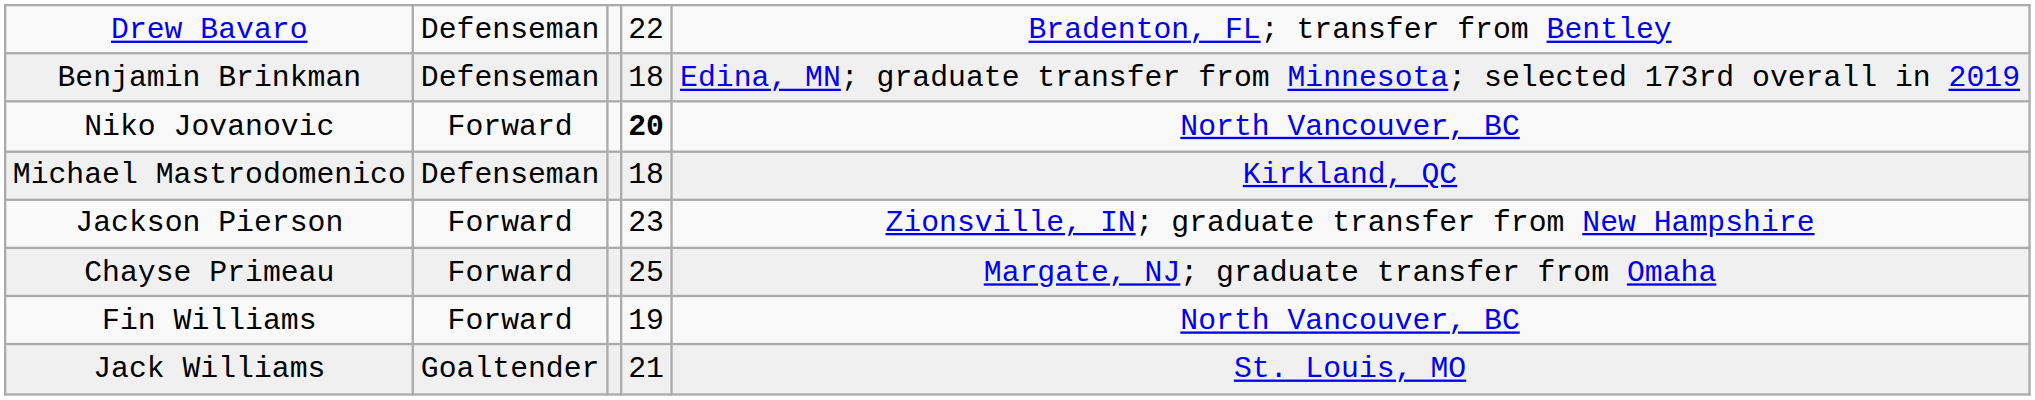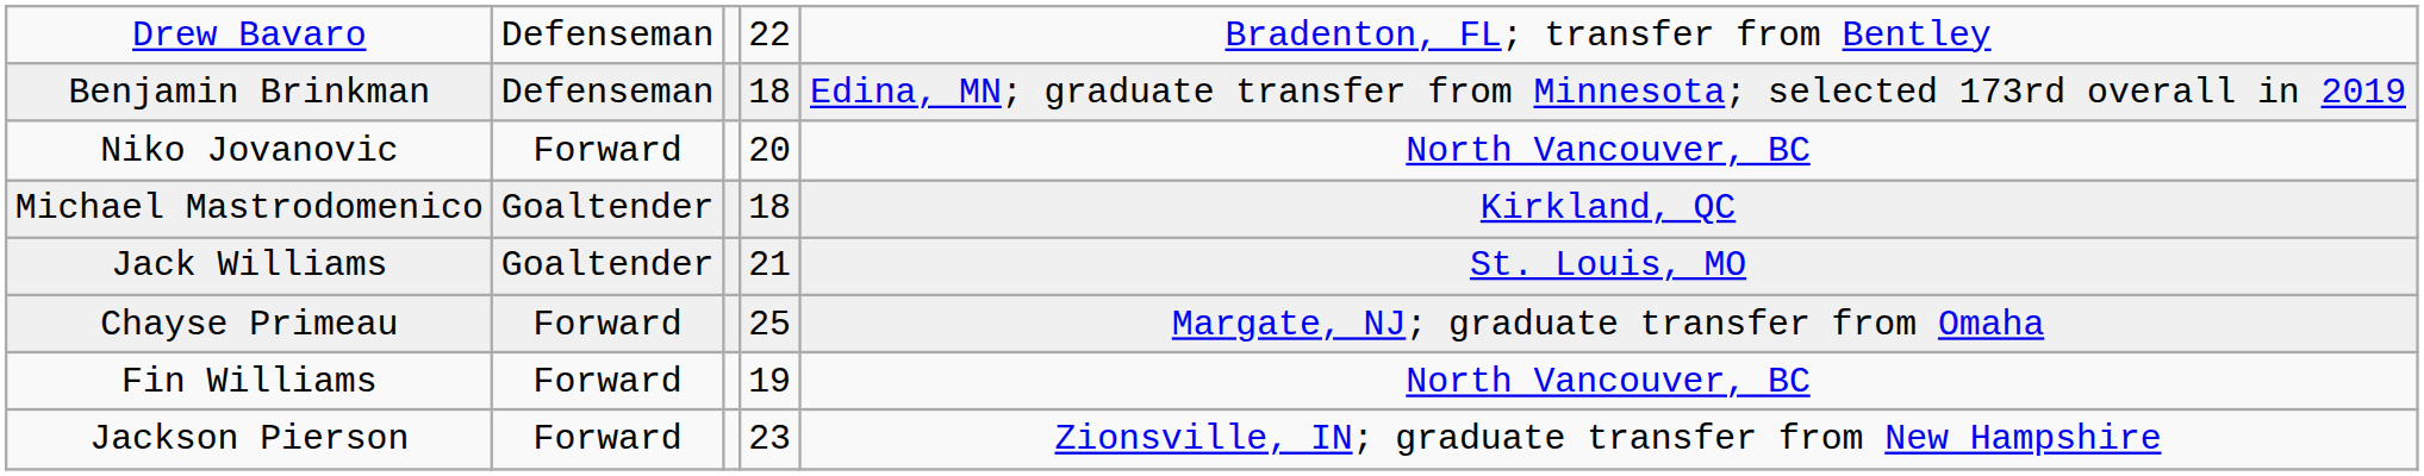 <table class="wikitable" width="70%">
 <tr align="center" bgcolor="">
 <td><a href='#'>Drew Bavaro</a></td>
 <td>Defenseman</td>
 <td></td>
 <td>22</td>
 <td><a href='#'>Bradenton, FL</a>; transfer from <a href='#'>Bentley</a></td>
 </tr>
 <tr align="center" bgcolor="f0f0f0">
 <td>Benjamin Brinkman</td>
 <td>Defenseman</td>
 <td></td>
 <td>18</td>
 <td><a href='#'>Edina, MN</a>; graduate transfer from <a href='#'>Minnesota</a>; selected 173rd overall in <a href='#'>2019</a></td>
 </tr>
 <tr align="center" bgcolor="">
 <td>Niko Jovanovic</td>
 <td>Forward</td>
 <td></td>
-<td><strong>20</strong></td>
+<td>20</td>
 <td><a href='#'>North Vancouver, BC</a></td>
 </tr>
 <tr align="center" bgcolor="f0f0f0">
 <td>Michael Mastrodomenico</td>
-<td>Defenseman</td>
+<td>Goaltender</td>
 <td></td>
 <td>18</td>
 <td><a href='#'>Kirkland, QC</a></td>
 </tr>
-<tr align="center" bgcolor="">
-<td>Jackson Pierson</td>
-<td>Forward</td>
+<tr align="center" bgcolor="f0f0f0">
+<td>Jack Williams</td>
+<td>Goaltender</td>
 <td></td>
-<td>23</td>
-<td><a href='#'>Zionsville, IN</a>; graduate transfer from <a href='#'>New Hampshire</a></td>
+<td>21</td>
+<td><a href='#'>St. Louis, MO</a></td>
 </tr>
 <tr align="center" bgcolor="f0f0f0">
 <td>Chayse Primeau</td>
 <td>Forward</td>
 <td></td>
 <td>25</td>
 <td><a href='#'>Margate, NJ</a>; graduate transfer from <a href='#'>Omaha</a></td>
 </tr>
 <tr align="center" bgcolor="">
 <td>Fin Williams</td>
 <td>Forward</td>
 <td></td>
 <td>19</td>
 <td><a href='#'>North Vancouver, BC</a></td>
 </tr>
-<tr align="center" bgcolor="f0f0f0">
-<td>Jack Williams</td>
-<td>Goaltender</td>
+<tr align="center" bgcolor="">
+<td>Jackson Pierson</td>
+<td>Forward</td>
 <td></td>
-<td>21</td>
-<td><a href='#'>St. Louis, MO</a></td>
+<td>23</td>
+<td><a href='#'>Zionsville, IN</a>; graduate transfer from <a href='#'>New Hampshire</a></td>
 </tr>
 </table>
